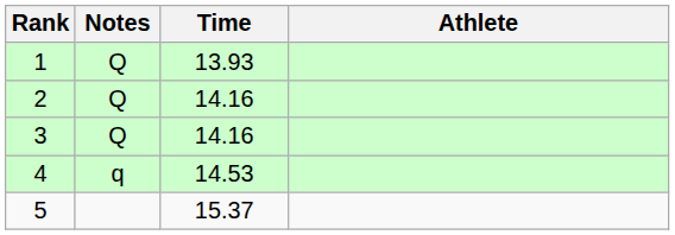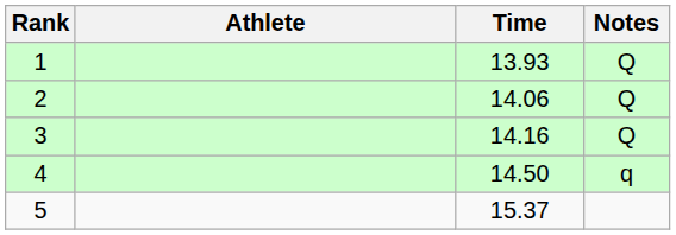 <table class="wikitable" style="text-align:center">
 <tr>
 <th width=40>Rank</th>
+<th width=250>Athlete</th>
+<th width=80>Time</th>
 <th width=50>Notes</th>
-<th width=80>Time</th>
-<th width=250>Athlete</th>
 </tr>
 <tr bgcolor="ccffcc">
 <td>1</td>
+<td align=left></td>
+<td>13.93</td>
 <td>Q</td>
-<td>13.93</td>
-<td align=left></td>
 </tr>
 <tr bgcolor="ccffcc">
 <td>2</td>
+<td align=left></td>
+<td>14.06</td>
 <td>Q</td>
-<td>14.16</td>
-<td align=left></td>
 </tr>
 <tr bgcolor="ccffcc">
 <td>3</td>
+<td align=left></td>
+<td>14.16</td>
 <td>Q</td>
-<td>14.16</td>
-<td align=left></td>
 </tr>
 <tr bgcolor="ccffcc">
 <td>4</td>
+<td align=left></td>
+<td>14.50</td>
 <td>q</td>
-<td>14.53</td>
-<td align=left></td>
 </tr>
 <tr>
 <td>5</td>
+<td align=left></td>
+<td>15.37</td>
 <td></td>
-<td>15.37</td>
-<td align=left></td>
 </tr>
 </table>
